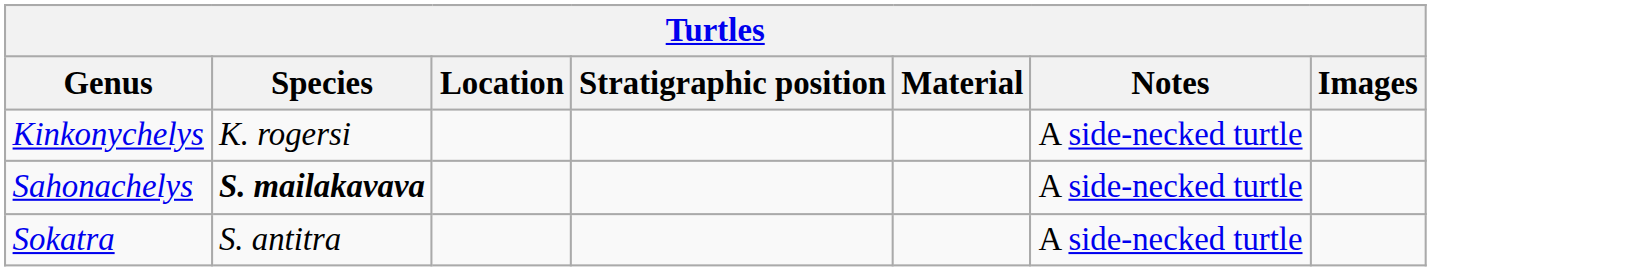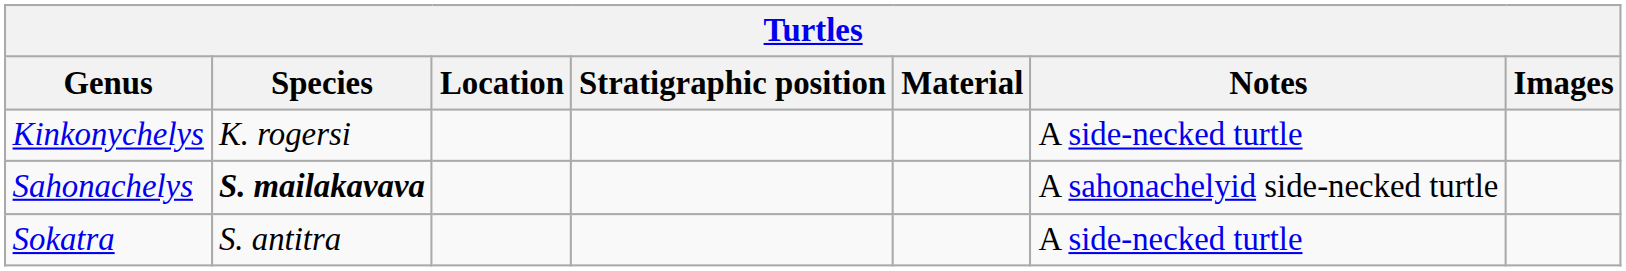 <table class="wikitable" align="center">
 <tr>
 <th colspan="7" align="center"><a href='#'>Turtles</a></th>
 </tr>
 <tr>
 <th>Genus</th>
 <th>Species</th>
 <th>Location</th>
 <th>Stratigraphic position</th>
 <th>Material</th>
 <th>Notes</th>
 <th>Images</th>
 </tr>
 <tr>
 <td><em><a href='#'>Kinkonychelys</a></em></td>
 <td><em>K. rogersi</em></td>
 <td></td>
 <td></td>
 <td></td>
 <td>A <a href='#'>side-necked turtle</a></td>
 <td></td>
 </tr>
 <tr>
 <td><em><a href='#'>Sahonachelys</a></em></td>
 <td><strong><em>S. mailakavava</em></strong></td>
 <td></td>
 <td></td>
 <td></td>
-<td>A <a href='#'>side-necked turtle</a></td>
+<td>A <a href='#'>sahonachelyid</a> side-necked turtle</td>
 <td></td>
 </tr>
 <tr>
 <td><em><a href='#'>Sokatra</a></em></td>
 <td><em>S. antitra</em></td>
 <td></td>
 <td></td>
 <td></td>
 <td>A <a href='#'>side-necked turtle</a></td>
 <td></td>
 </tr>
 </table>
